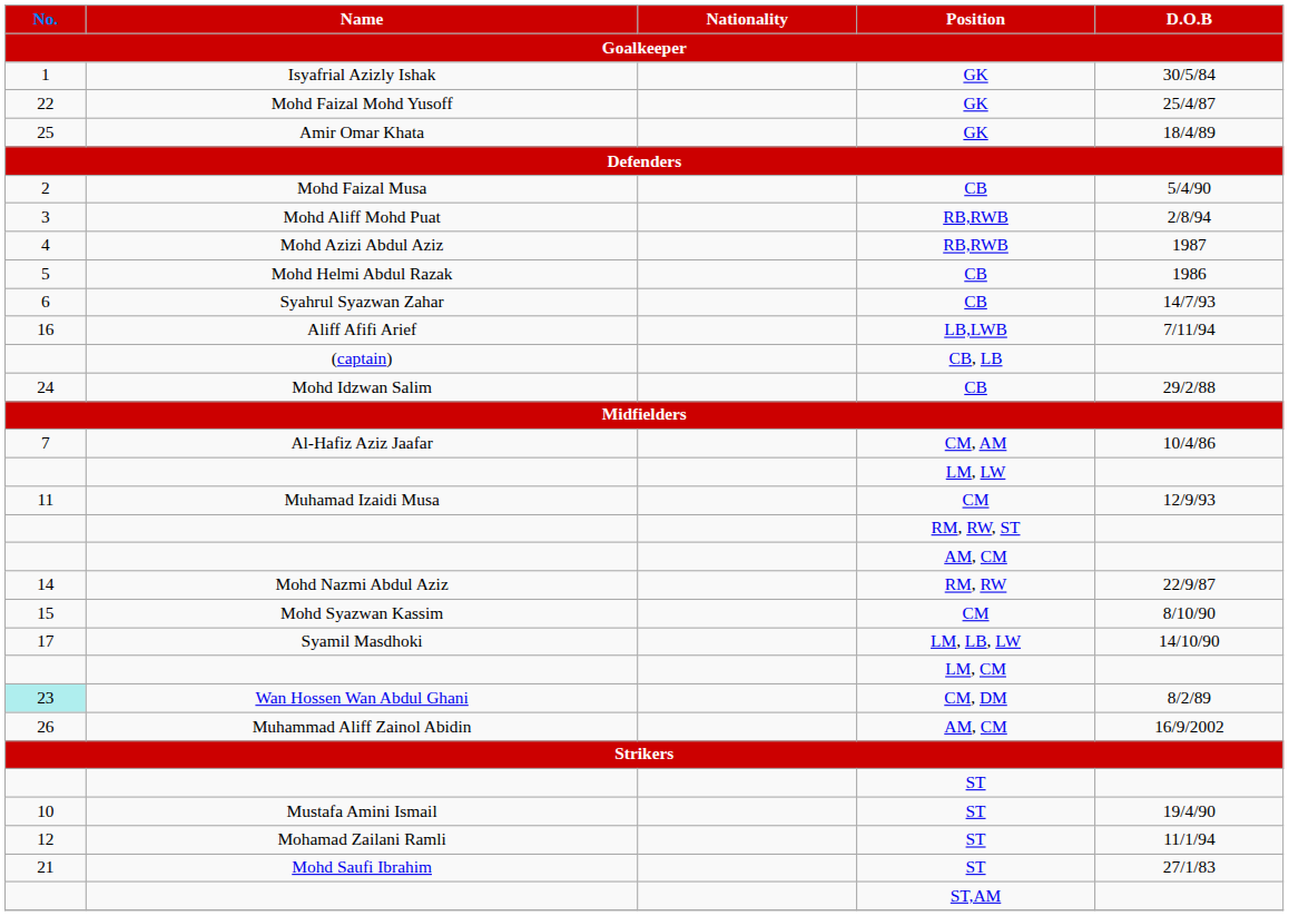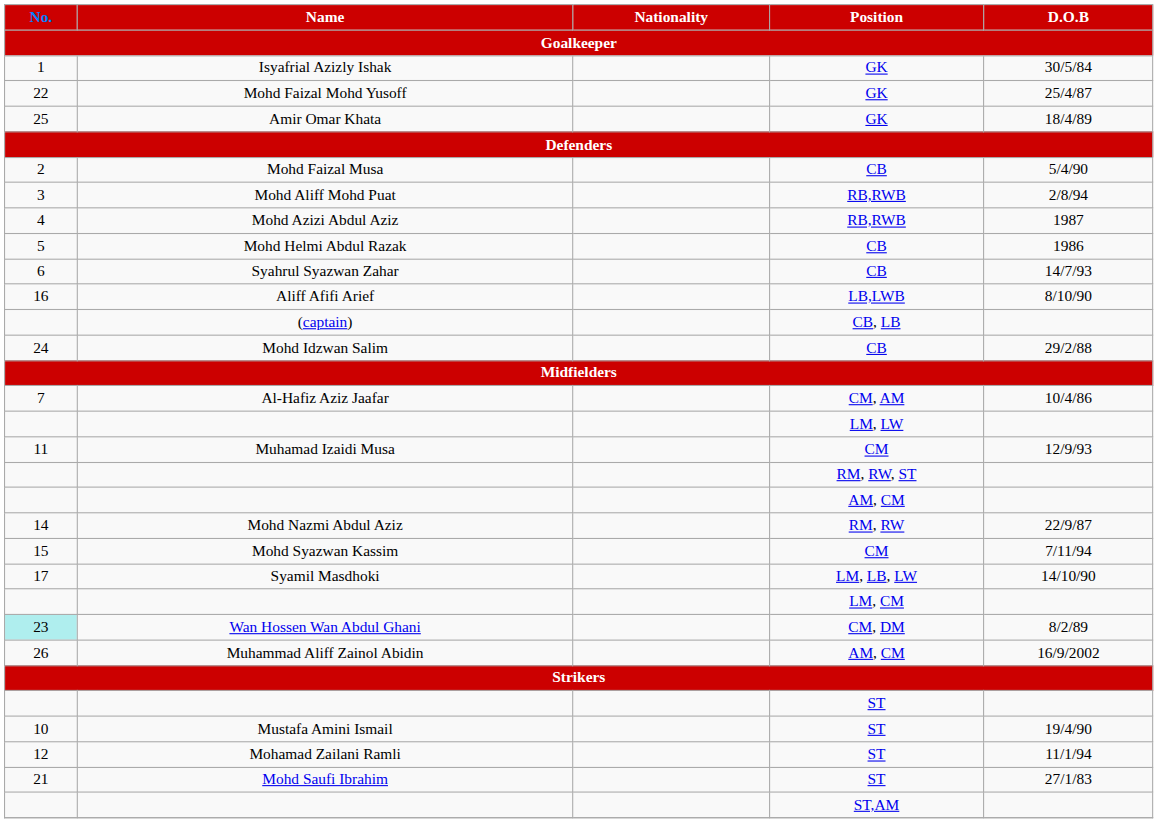 <table class="wikitable"  style="text-align:center; font-size:90%; width:85%;">
 <tr>
 <th style="background:#CC0000; color:#0080FF; text-align:center;">No.</th>
 <th style="background:#CC0000; color:white; text-align:center;">Name</th>
 <th style="background:#CC0000; color:white; text-align:center;">Nationality</th>
 <th style="background:#CC0000; color:white; text-align:center;">Position</th>
 <th style="background:#CC0000; color:white; text-align:center;">D.O.B</th>
 </tr>
 <tr>
 <th colspan="11"  style="background:#CC0000; color:white; text-align:center;">Goalkeeper</th>
 </tr>
 <tr>
 <td>1</td>
 <td>Isyafrial Azizly Ishak</td>
 <td></td>
 <td><a href='#'>GK</a></td>
 <td>30/5/84</td>
 </tr>
 <tr>
 <td>22</td>
 <td>Mohd Faizal Mohd Yusoff</td>
 <td></td>
 <td><a href='#'>GK</a></td>
 <td>25/4/87</td>
 </tr>
 <tr>
 <td>25</td>
 <td>Amir Omar Khata</td>
 <td></td>
 <td><a href='#'>GK</a></td>
 <td>18/4/89</td>
 </tr>
 <tr>
 <th colspan="11"  style="background:#CC0000; color:white; text-align:center;">Defenders</th>
 </tr>
 <tr>
 <td>2</td>
 <td>Mohd Faizal Musa</td>
 <td></td>
 <td><a href='#'>CB</a></td>
 <td>5/4/90</td>
 </tr>
 <tr>
 <td>3</td>
 <td>Mohd Aliff Mohd Puat</td>
 <td></td>
 <td><a href='#'>RB,RWB</a></td>
 <td>2/8/94</td>
 </tr>
 <tr>
 <td>4</td>
 <td>Mohd Azizi Abdul Aziz</td>
 <td></td>
 <td><a href='#'>RB,RWB</a></td>
 <td>1987</td>
 </tr>
 <tr>
 <td>5</td>
 <td>Mohd Helmi Abdul Razak</td>
 <td></td>
 <td><a href='#'>CB</a></td>
 <td>1986</td>
 </tr>
 <tr>
 <td>6</td>
 <td>Syahrul Syazwan Zahar</td>
 <td></td>
 <td><a href='#'>CB</a></td>
 <td>14/7/93</td>
 </tr>
 <tr>
 <td>16</td>
 <td>Aliff Afifi Arief</td>
 <td></td>
 <td><a href='#'>LB,LWB</a></td>
-<td>7/11/94</td>
+<td>8/10/90</td>
 </tr>
 <tr>
 <td></td>
 <td>(<a href='#'>captain</a>)</td>
 <td></td>
 <td><a href='#'>CB</a>, <a href='#'>LB</a></td>
 <td></td>
 </tr>
 <tr>
 <td>24</td>
 <td>Mohd Idzwan Salim</td>
 <td></td>
 <td><a href='#'>CB</a></td>
 <td>29/2/88</td>
 </tr>
 <tr>
 <th colspan="11"  style="background:#CC0000; color:white; text-align:center;">Midfielders</th>
 </tr>
 <tr>
 <td>7</td>
 <td>Al-Hafiz Aziz Jaafar</td>
 <td></td>
 <td><a href='#'>CM</a>, <a href='#'>AM</a></td>
 <td>10/4/86</td>
 </tr>
 <tr>
 <td></td>
 <td></td>
 <td></td>
 <td><a href='#'>LM</a>, <a href='#'>LW</a></td>
 <td></td>
 </tr>
 <tr>
 <td>11</td>
 <td>Muhamad Izaidi Musa</td>
 <td></td>
 <td><a href='#'>CM</a></td>
 <td>12/9/93</td>
 </tr>
 <tr>
 <td></td>
 <td></td>
 <td></td>
 <td><a href='#'>RM</a>, <a href='#'>RW</a>, <a href='#'>ST</a></td>
 <td></td>
 </tr>
 <tr>
 <td></td>
 <td></td>
 <td></td>
 <td><a href='#'>AM</a>, <a href='#'>CM</a></td>
 <td></td>
 </tr>
 <tr>
 <td>14</td>
 <td>Mohd Nazmi Abdul Aziz</td>
 <td></td>
 <td><a href='#'>RM</a>, <a href='#'>RW</a></td>
 <td>22/9/87</td>
 </tr>
 <tr>
 <td>15</td>
 <td>Mohd Syazwan Kassim</td>
 <td></td>
 <td><a href='#'>CM</a></td>
-<td>8/10/90</td>
+<td>7/11/94</td>
 </tr>
 <tr>
 <td>17</td>
 <td>Syamil Masdhoki</td>
 <td></td>
 <td><a href='#'>LM</a>, <a href='#'>LB</a>, <a href='#'>LW</a></td>
 <td>14/10/90</td>
 </tr>
 <tr>
 <td></td>
 <td></td>
 <td></td>
 <td><a href='#'>LM</a>, <a href='#'>CM</a></td>
 <td></td>
 </tr>
 <tr>
 <td style="background: paleturquoise;">23</td>
 <td><a href='#'>Wan Hossen Wan Abdul Ghani</a></td>
 <td></td>
 <td><a href='#'>CM</a>, <a href='#'>DM</a></td>
 <td>8/2/89</td>
 </tr>
 <tr>
 <td>26</td>
 <td>Muhammad Aliff Zainol Abidin</td>
 <td></td>
 <td><a href='#'>AM</a>, <a href='#'>CM</a></td>
 <td>16/9/2002</td>
 </tr>
 <tr>
 <th colspan="11"  style="background:#CC0000; color:white; text-align:center;">Strikers</th>
 </tr>
 <tr>
 <td></td>
 <td></td>
 <td></td>
 <td><a href='#'>ST</a></td>
 <td></td>
 </tr>
 <tr>
 <td>10</td>
 <td>Mustafa Amini Ismail</td>
 <td></td>
 <td><a href='#'>ST</a></td>
 <td>19/4/90</td>
 </tr>
 <tr>
 <td>12</td>
 <td>Mohamad Zailani Ramli</td>
 <td></td>
 <td><a href='#'>ST</a></td>
 <td>11/1/94</td>
 </tr>
 <tr>
 <td>21</td>
 <td><a href='#'>Mohd Saufi Ibrahim</a></td>
 <td></td>
 <td><a href='#'>ST</a></td>
 <td>27/1/83</td>
 </tr>
 <tr>
 <td></td>
 <td></td>
 <td></td>
 <td><a href='#'>ST,AM</a></td>
 <td></td>
 </tr>
 <tr>
 </tr>
 </table>
